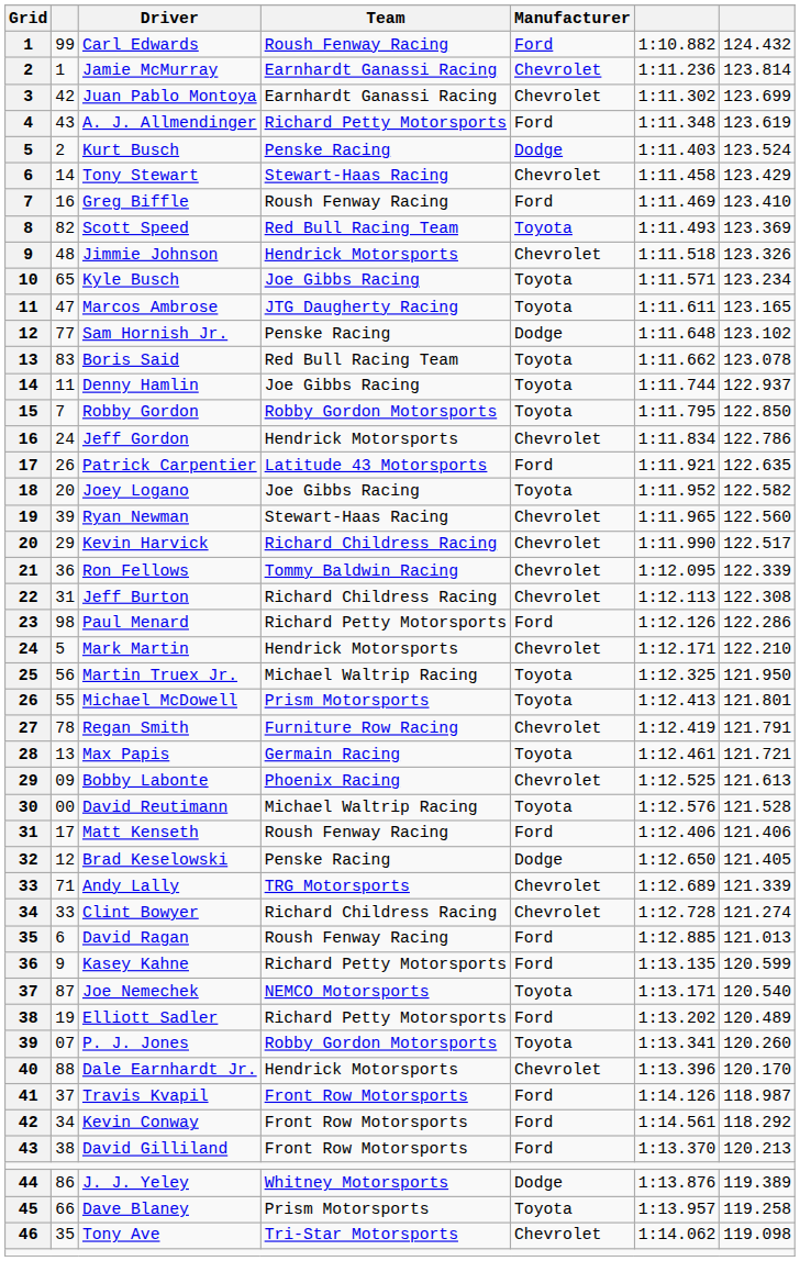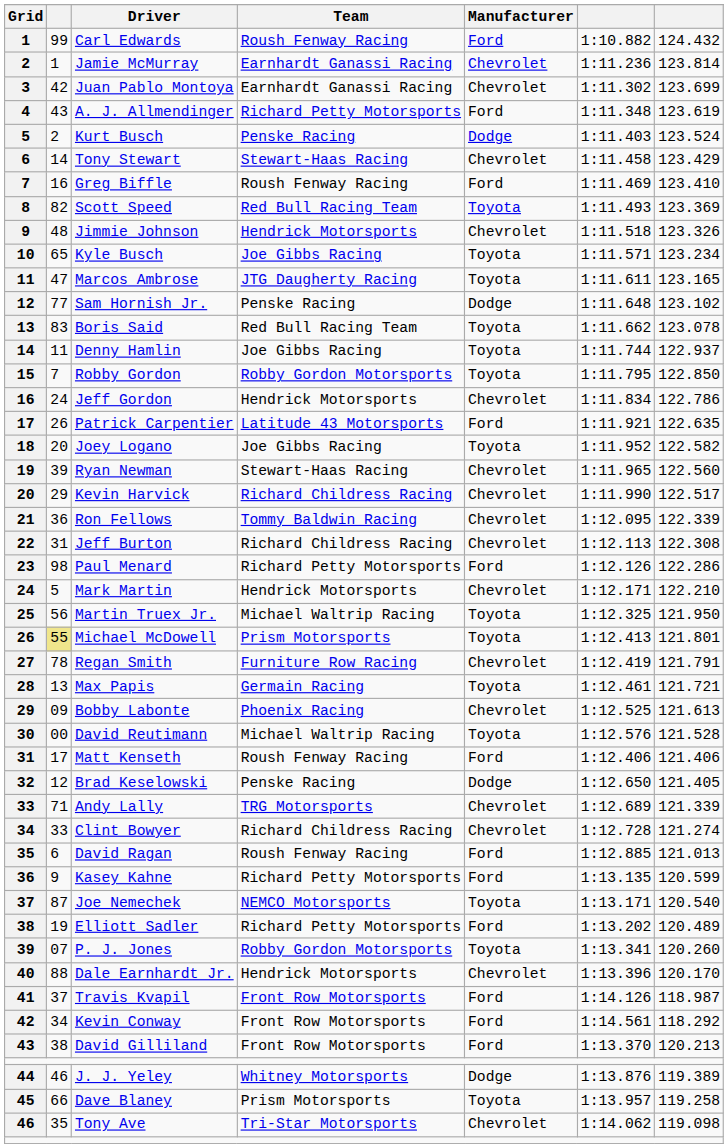 <table class="wikitable">
 <tr>
 </tr>
 <tr>
 <th scope="col">Grid</th>
 <th scope="col"></th>
 <th scope="col">Driver</th>
 <th scope="col">Team</th>
 <th scope="col">Manufacturer</th>
 <th scope="col"></th>
 <th scope="col"></th>
 </tr>
 <tr>
 <th scope="row">1</th>
 <td>99</td>
 <td><a href='#'>Carl Edwards</a></td>
 <td><a href='#'>Roush Fenway Racing</a></td>
 <td><a href='#'>Ford</a></td>
 <td>1:10.882</td>
 <td>124.432</td>
 </tr>
 <tr>
 <th scope="row">2</th>
 <td>1</td>
 <td><a href='#'>Jamie McMurray</a></td>
 <td><a href='#'>Earnhardt Ganassi Racing</a></td>
 <td><a href='#'>Chevrolet</a></td>
 <td>1:11.236</td>
 <td>123.814</td>
 </tr>
 <tr>
 <th scope="row">3</th>
 <td>42</td>
 <td><a href='#'>Juan Pablo Montoya</a></td>
 <td>Earnhardt Ganassi Racing</td>
 <td>Chevrolet</td>
 <td>1:11.302</td>
 <td>123.699</td>
 </tr>
 <tr>
 <th scope="row">4</th>
 <td>43</td>
 <td><a href='#'>A. J. Allmendinger</a></td>
 <td><a href='#'>Richard Petty Motorsports</a></td>
 <td>Ford</td>
 <td>1:11.348</td>
 <td>123.619</td>
 </tr>
 <tr>
 <th scope="row">5</th>
 <td>2</td>
 <td><a href='#'>Kurt Busch</a></td>
 <td><a href='#'>Penske Racing</a></td>
 <td><a href='#'>Dodge</a></td>
 <td>1:11.403</td>
 <td>123.524</td>
 </tr>
 <tr>
 <th scope="row">6</th>
 <td>14</td>
 <td><a href='#'>Tony Stewart</a></td>
 <td><a href='#'>Stewart-Haas Racing</a></td>
 <td>Chevrolet</td>
 <td>1:11.458</td>
 <td>123.429</td>
 </tr>
 <tr>
 <th scope="row">7</th>
 <td>16</td>
 <td><a href='#'>Greg Biffle</a></td>
 <td>Roush Fenway Racing</td>
 <td>Ford</td>
 <td>1:11.469</td>
 <td>123.410</td>
 </tr>
 <tr>
 <th scope="row">8</th>
 <td>82</td>
 <td><a href='#'>Scott Speed</a></td>
 <td><a href='#'>Red Bull Racing Team</a></td>
 <td><a href='#'>Toyota</a></td>
 <td>1:11.493</td>
 <td>123.369</td>
 </tr>
 <tr>
 <th scope="row">9</th>
 <td>48</td>
 <td><a href='#'>Jimmie Johnson</a></td>
 <td><a href='#'>Hendrick Motorsports</a></td>
 <td>Chevrolet</td>
 <td>1:11.518</td>
 <td>123.326</td>
 </tr>
 <tr>
 <th scope="row">10</th>
 <td>65</td>
 <td><a href='#'>Kyle Busch</a></td>
 <td><a href='#'>Joe Gibbs Racing</a></td>
 <td>Toyota</td>
 <td>1:11.571</td>
 <td>123.234</td>
 </tr>
 <tr>
 <th scope="row">11</th>
 <td>47</td>
 <td><a href='#'>Marcos Ambrose</a></td>
 <td><a href='#'>JTG Daugherty Racing</a></td>
 <td>Toyota</td>
 <td>1:11.611</td>
 <td>123.165</td>
 </tr>
 <tr>
 <th scope="row">12</th>
 <td>77</td>
 <td><a href='#'>Sam Hornish Jr.</a></td>
 <td>Penske Racing</td>
 <td>Dodge</td>
 <td>1:11.648</td>
 <td>123.102</td>
 </tr>
 <tr>
 <th scope="row">13</th>
 <td>83</td>
 <td><a href='#'>Boris Said</a></td>
 <td>Red Bull Racing Team</td>
 <td>Toyota</td>
 <td>1:11.662</td>
 <td>123.078</td>
 </tr>
 <tr>
 <th scope="row">14</th>
 <td>11</td>
 <td><a href='#'>Denny Hamlin</a></td>
 <td>Joe Gibbs Racing</td>
 <td>Toyota</td>
 <td>1:11.744</td>
 <td>122.937</td>
 </tr>
 <tr>
 <th scope="row">15</th>
 <td>7</td>
 <td><a href='#'>Robby Gordon</a></td>
 <td><a href='#'>Robby Gordon Motorsports</a></td>
 <td>Toyota</td>
 <td>1:11.795</td>
 <td>122.850</td>
 </tr>
 <tr>
 <th scope="row">16</th>
 <td>24</td>
 <td><a href='#'>Jeff Gordon</a></td>
 <td>Hendrick Motorsports</td>
 <td>Chevrolet</td>
 <td>1:11.834</td>
 <td>122.786</td>
 </tr>
 <tr>
 <th scope="row">17</th>
 <td>26</td>
 <td><a href='#'>Patrick Carpentier</a></td>
 <td><a href='#'>Latitude 43 Motorsports</a></td>
 <td>Ford</td>
 <td>1:11.921</td>
 <td>122.635</td>
 </tr>
 <tr>
 <th scope="row">18</th>
 <td>20</td>
 <td><a href='#'>Joey Logano</a></td>
 <td>Joe Gibbs Racing</td>
 <td>Toyota</td>
 <td>1:11.952</td>
 <td>122.582</td>
 </tr>
 <tr>
 <th scope="row">19</th>
 <td>39</td>
 <td><a href='#'>Ryan Newman</a></td>
 <td>Stewart-Haas Racing</td>
 <td>Chevrolet</td>
 <td>1:11.965</td>
 <td>122.560</td>
 </tr>
 <tr>
 <th scope="row">20</th>
 <td>29</td>
 <td><a href='#'>Kevin Harvick</a></td>
 <td><a href='#'>Richard Childress Racing</a></td>
 <td>Chevrolet</td>
 <td>1:11.990</td>
 <td>122.517</td>
 </tr>
 <tr>
 <th scope="row">21</th>
 <td>36</td>
 <td><a href='#'>Ron Fellows</a></td>
 <td><a href='#'>Tommy Baldwin Racing</a></td>
 <td>Chevrolet</td>
 <td>1:12.095</td>
 <td>122.339</td>
 </tr>
 <tr>
 <th scope="row">22</th>
 <td>31</td>
 <td><a href='#'>Jeff Burton</a></td>
 <td>Richard Childress Racing</td>
 <td>Chevrolet</td>
 <td>1:12.113</td>
 <td>122.308</td>
 </tr>
 <tr>
 <th scope="row">23</th>
 <td>98</td>
 <td><a href='#'>Paul Menard</a></td>
 <td>Richard Petty Motorsports</td>
 <td>Ford</td>
 <td>1:12.126</td>
 <td>122.286</td>
 </tr>
 <tr>
 <th scope="row">24</th>
 <td>5</td>
 <td><a href='#'>Mark Martin</a></td>
 <td>Hendrick Motorsports</td>
 <td>Chevrolet</td>
 <td>1:12.171</td>
 <td>122.210</td>
 </tr>
 <tr>
 <th scope="row">25</th>
 <td>56</td>
 <td><a href='#'>Martin Truex Jr.</a></td>
 <td>Michael Waltrip Racing</td>
 <td>Toyota</td>
 <td>1:12.325</td>
 <td>121.950</td>
 </tr>
 <tr>
 <th scope="row">26</th>
-<td>55</td>
+<td style="background: khaki;">55</td>
 <td><a href='#'>Michael McDowell</a></td>
 <td><a href='#'>Prism Motorsports</a></td>
 <td>Toyota</td>
 <td>1:12.413</td>
 <td>121.801</td>
 </tr>
 <tr>
 <th scope="row">27</th>
 <td>78</td>
 <td><a href='#'>Regan Smith</a></td>
 <td><a href='#'>Furniture Row Racing</a></td>
 <td>Chevrolet</td>
 <td>1:12.419</td>
 <td>121.791</td>
 </tr>
 <tr>
 <th scope="row">28</th>
 <td>13</td>
 <td><a href='#'>Max Papis</a></td>
 <td><a href='#'>Germain Racing</a></td>
 <td>Toyota</td>
 <td>1:12.461</td>
 <td>121.721</td>
 </tr>
 <tr>
 <th scope="row">29</th>
 <td>09</td>
 <td><a href='#'>Bobby Labonte</a></td>
 <td><a href='#'>Phoenix Racing</a></td>
 <td>Chevrolet</td>
 <td>1:12.525</td>
 <td>121.613</td>
 </tr>
 <tr>
 <th scope="row">30</th>
 <td>00</td>
 <td><a href='#'>David Reutimann</a></td>
 <td>Michael Waltrip Racing</td>
 <td>Toyota</td>
 <td>1:12.576</td>
 <td>121.528</td>
 </tr>
 <tr>
 <th scope="row">31</th>
 <td>17</td>
 <td><a href='#'>Matt Kenseth</a></td>
 <td>Roush Fenway Racing</td>
 <td>Ford</td>
 <td>1:12.406</td>
 <td>121.406</td>
 </tr>
 <tr>
 <th scope="row">32</th>
 <td>12</td>
 <td><a href='#'>Brad Keselowski</a></td>
 <td>Penske Racing</td>
 <td>Dodge</td>
 <td>1:12.650</td>
 <td>121.405</td>
 </tr>
 <tr>
 <th scope="row">33</th>
 <td>71</td>
 <td><a href='#'>Andy Lally</a></td>
 <td><a href='#'>TRG Motorsports</a></td>
 <td>Chevrolet</td>
 <td>1:12.689</td>
 <td>121.339</td>
 </tr>
 <tr>
 <th scope="row">34</th>
 <td>33</td>
 <td><a href='#'>Clint Bowyer</a></td>
 <td>Richard Childress Racing</td>
 <td>Chevrolet</td>
 <td>1:12.728</td>
 <td>121.274</td>
 </tr>
 <tr>
 <th scope="row">35</th>
 <td>6</td>
 <td><a href='#'>David Ragan</a></td>
 <td>Roush Fenway Racing</td>
 <td>Ford</td>
 <td>1:12.885</td>
 <td>121.013</td>
 </tr>
 <tr>
 <th scope="row">36</th>
 <td>9</td>
 <td><a href='#'>Kasey Kahne</a></td>
 <td>Richard Petty Motorsports</td>
 <td>Ford</td>
 <td>1:13.135</td>
 <td>120.599</td>
 </tr>
 <tr>
 <th scope="row">37</th>
 <td>87</td>
 <td><a href='#'>Joe Nemechek</a></td>
 <td><a href='#'>NEMCO Motorsports</a></td>
 <td>Toyota</td>
 <td>1:13.171</td>
 <td>120.540</td>
 </tr>
 <tr>
 <th scope="row">38</th>
 <td>19</td>
 <td><a href='#'>Elliott Sadler</a></td>
 <td>Richard Petty Motorsports</td>
 <td>Ford</td>
 <td>1:13.202</td>
 <td>120.489</td>
 </tr>
 <tr>
 <th scope="row">39</th>
 <td>07</td>
 <td><a href='#'>P. J. Jones</a></td>
 <td><a href='#'>Robby Gordon Motorsports</a></td>
 <td>Toyota</td>
 <td>1:13.341</td>
 <td>120.260</td>
 </tr>
 <tr>
 <th scope="row">40</th>
 <td>88</td>
 <td><a href='#'>Dale Earnhardt Jr.</a></td>
 <td>Hendrick Motorsports</td>
 <td>Chevrolet</td>
 <td>1:13.396</td>
 <td>120.170</td>
 </tr>
 <tr>
 <th scope="row">41</th>
 <td>37</td>
 <td><a href='#'>Travis Kvapil</a></td>
 <td><a href='#'>Front Row Motorsports</a></td>
 <td>Ford</td>
 <td>1:14.126</td>
 <td>118.987</td>
 </tr>
 <tr>
 <th scope="row">42</th>
 <td>34</td>
 <td><a href='#'>Kevin Conway</a></td>
 <td>Front Row Motorsports</td>
 <td>Ford</td>
 <td>1:14.561</td>
 <td>118.292</td>
 </tr>
 <tr>
 <th scope="row">43</th>
 <td>38</td>
 <td><a href='#'>David Gilliland</a></td>
 <td>Front Row Motorsports</td>
 <td>Ford</td>
 <td>1:13.370</td>
 <td>120.213</td>
 </tr>
 <tr>
 <td colspan="8"></td>
 </tr>
 <tr>
 <th scope="row">44</th>
-<td>86</td>
+<td>46</td>
 <td><a href='#'>J. J. Yeley</a></td>
 <td><a href='#'>Whitney Motorsports</a></td>
 <td>Dodge</td>
 <td>1:13.876</td>
 <td>119.389</td>
 </tr>
 <tr>
 <th scope="row">45</th>
 <td>66</td>
 <td><a href='#'>Dave Blaney</a></td>
 <td>Prism Motorsports</td>
 <td>Toyota</td>
 <td>1:13.957</td>
 <td>119.258</td>
 </tr>
 <tr>
 <th scope="row">46</th>
 <td>35</td>
 <td><a href='#'>Tony Ave</a></td>
 <td><a href='#'>Tri-Star Motorsports</a></td>
 <td>Chevrolet</td>
 <td>1:14.062</td>
 <td>119.098</td>
 </tr>
 <tr>
 <td colspan="8"></td>
 </tr>
 </table>
